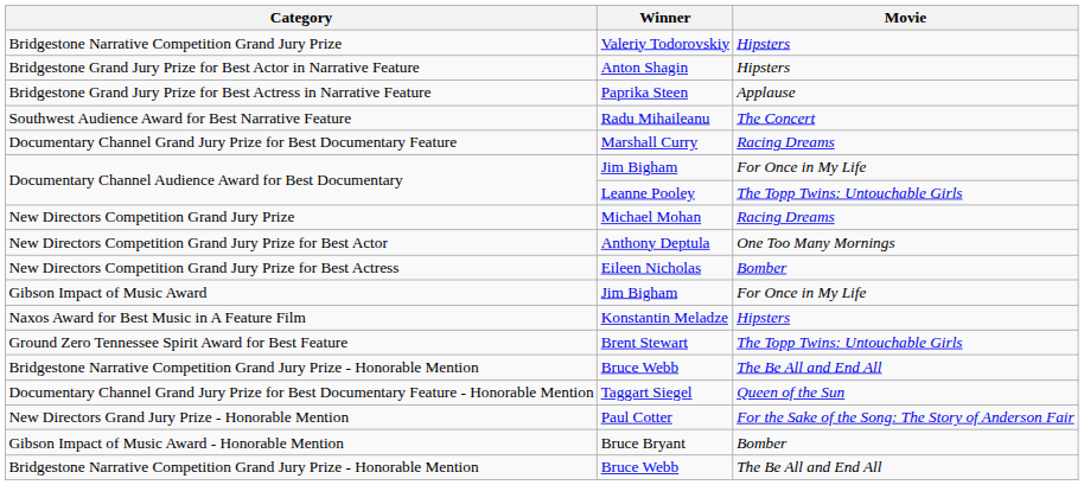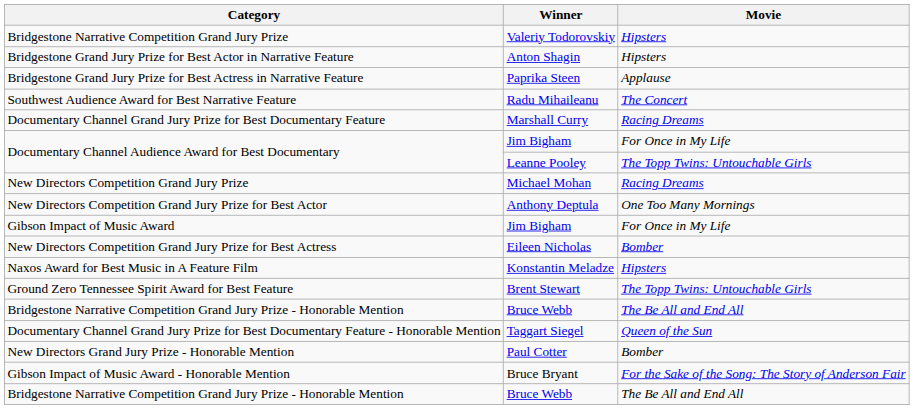 <table class="wikitable">
 <tr>
 <th>Category</th>
 <th>Winner</th>
 <th>Movie</th>
 </tr>
 <tr>
 <td>Bridgestone Narrative Competition Grand Jury Prize</td>
 <td><a href='#'>Valeriy Todorovskiy</a></td>
 <td><a href='#'><em>Hipsters</em></a></td>
 </tr>
 <tr>
 <td>Bridgestone Grand Jury Prize for Best Actor in Narrative Feature</td>
 <td><a href='#'>Anton Shagin</a></td>
 <td><em>Hipsters</em></td>
 </tr>
 <tr>
 <td>Bridgestone Grand Jury Prize for Best Actress in Narrative Feature</td>
 <td><a href='#'>Paprika Steen</a></td>
 <td><em>Applause</em></td>
 </tr>
 <tr>
 <td>Southwest Audience Award for Best Narrative Feature</td>
 <td><a href='#'>Radu Mihaileanu</a></td>
 <td><a href='#'><em>The Concert</em></a></td>
 </tr>
 <tr>
 <td>Documentary Channel Grand Jury Prize for Best Documentary Feature</td>
 <td><a href='#'>Marshall Curry</a></td>
 <td><em><a href='#'>Racing Dreams</a></em></td>
 </tr>
 <tr>
 <td rowspan=2>Documentary Channel Audience Award for Best Documentary</td>
 <td><a href='#'>Jim Bigham</a></td>
 <td><em>For Once in My Life</em></td>
 </tr>
 <tr>
 <td><a href='#'>Leanne Pooley</a></td>
 <td><em><a href='#'>The Topp Twins: Untouchable Girls</a></em></td>
 </tr>
 <tr>
 <td>New Directors Competition Grand Jury Prize</td>
 <td><a href='#'>Michael Mohan</a></td>
 <td><em><a href='#'>Racing Dreams</a></em></td>
 </tr>
 <tr>
 <td>New Directors Competition Grand Jury Prize for Best Actor</td>
 <td><a href='#'>Anthony Deptula</a></td>
 <td><em>One Too Many Mornings</em></td>
 </tr>
 <tr>
+<td>Gibson Impact of Music Award</td>
+<td><a href='#'>Jim Bigham</a></td>
+<td><em>For Once in My Life</em></td>
+</tr>
+<tr>
 <td>New Directors Competition Grand Jury Prize for Best Actress</td>
 <td><a href='#'>Eileen Nicholas</a></td>
 <td><a href='#'><em>Bomber</em></a></td>
-</tr>
-<tr>
-<td>Gibson Impact of Music Award</td>
-<td><a href='#'>Jim Bigham</a></td>
-<td><em>For Once in My Life</em></td>
 </tr>
 <tr>
 <td>Naxos Award for Best Music in A Feature Film</td>
 <td><a href='#'>Konstantin Meladze</a></td>
 <td><a href='#'><em>Hipsters</em></a></td>
 </tr>
 <tr>
 <td>Ground Zero Tennessee Spirit Award for Best Feature</td>
 <td><a href='#'>Brent Stewart</a></td>
 <td><em><a href='#'>The Topp Twins: Untouchable Girls</a></em></td>
 </tr>
 <tr>
 <td>Bridgestone Narrative Competition Grand Jury Prize - Honorable Mention</td>
 <td><a href='#'>Bruce Webb</a></td>
 <td><em><a href='#'>The Be All and End All</a></em></td>
 </tr>
 <tr>
 <td>Documentary Channel Grand Jury Prize for Best Documentary Feature - Honorable Mention</td>
 <td><a href='#'>Taggart Siegel</a></td>
 <td><em><a href='#'>Queen of the Sun</a></em></td>
 </tr>
 <tr>
 <td>New Directors Grand Jury Prize - Honorable Mention</td>
 <td><a href='#'>Paul Cotter</a></td>
-<td><em><a href='#'>For the Sake of the Song: The Story of Anderson Fair</a></em></td>
+<td><em>Bomber</em></td>
 </tr>
 <tr>
 <td>Gibson Impact of Music Award - Honorable Mention</td>
 <td>Bruce Bryant</td>
-<td><em>Bomber</em></td>
+<td><em><a href='#'>For the Sake of the Song: The Story of Anderson Fair</a></em></td>
 </tr>
 <tr>
 <td>Bridgestone Narrative Competition Grand Jury Prize - Honorable Mention</td>
 <td><a href='#'>Bruce Webb</a></td>
 <td><em>The Be All and End All</em></td>
 </tr>
 </table>
